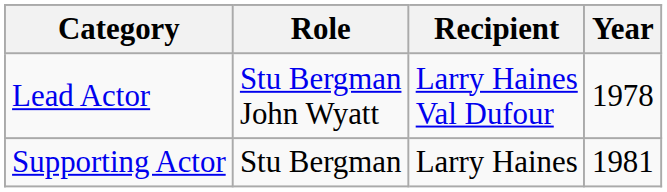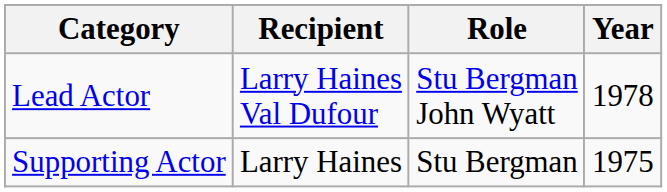 <table class="wikitable" align="center">
 <tr>
 <th>Category</th>
+<th>Recipient</th>
 <th>Role</th>
-<th>Recipient</th>
 <th>Year</th>
 </tr>
 <tr>
 <td><a href='#'>Lead Actor</a></td>
+<td><a href='#'>Larry Haines</a><br><a href='#'>Val Dufour</a></td>
 <td><a href='#'>Stu Bergman</a><br>John Wyatt</td>
-<td><a href='#'>Larry Haines</a><br><a href='#'>Val Dufour</a></td>
 <td>1978</td>
 </tr>
 <tr>
 <td><a href='#'>Supporting Actor</a></td>
+<td>Larry Haines</td>
 <td>Stu Bergman</td>
-<td>Larry Haines</td>
-<td>1981</td>
+<td>1975</td>
 </tr>
 </table>
